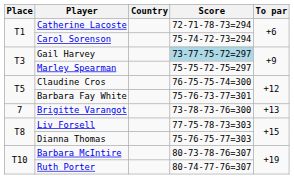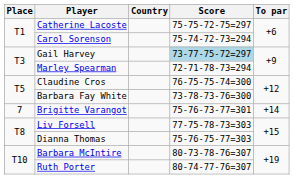 <table class="wikitable" style="font-size:95%;">
 <tr>
 <th>Place</th>
 <th>Player</th>
 <th>Country</th>
 <th>Score</th>
 <th>To par</th>
 </tr>
 <tr>
 <td rowspan=2 align=center>T1</td>
 <td><a href='#'>Catherine Lacoste</a></td>
 <td></td>
-<td>72-71-78-73=294</td>
+<td>75-75-72-75=297</td>
 <td rowspan=2 align=center>+6</td>
 </tr>
 <tr>
 <td><a href='#'>Carol Sorenson</a></td>
 <td></td>
 <td>75-74-72-73=294</td>
 </tr>
 <tr>
 <td rowspan=2 align=center>T3</td>
 <td>Gail Harvey</td>
 <td></td>
 <td style="background: lightblue;">73-77-75-72=297</td>
 <td rowspan=2 align=center>+9</td>
 </tr>
 <tr>
 <td><a href='#'>Marley Spearman</a></td>
 <td></td>
-<td>75-75-72-75=297</td>
+<td>72-71-78-73=294</td>
 </tr>
 <tr>
 <td rowspan=2 align=center>T5</td>
 <td>Claudine Cros</td>
 <td></td>
 <td>76-75-75-74=300</td>
 <td rowspan=2 align=center>+12</td>
 </tr>
 <tr>
 <td>Barbara Fay White</td>
 <td></td>
-<td>75-76-73-77=301</td>
+<td>73-78-73-76=300</td>
 </tr>
 <tr>
 <td align=center>7</td>
 <td><a href='#'>Brigitte Varangot</a></td>
 <td></td>
-<td>73-78-73-76=300</td>
-<td align="center">+13</td>
+<td>75-76-73-77=301</td>
+<td align="center">+14</td>
 </tr>
 <tr>
 <td rowspan=2 align=center>T8</td>
 <td><a href='#'>Liv Forsell</a></td>
 <td></td>
 <td>77-75-78-73=303</td>
 <td rowspan=2 align=center>+15</td>
 </tr>
 <tr>
 <td>Dianna Thomas</td>
 <td></td>
 <td>75-76-75-77=303</td>
 </tr>
 <tr>
 <td rowspan=2 align=center>T10</td>
 <td><a href='#'>Barbara McIntire</a></td>
 <td></td>
 <td>80-73-78-76=307</td>
 <td rowspan=2 align=center>+19</td>
 </tr>
 <tr>
 <td><a href='#'>Ruth Porter</a></td>
 <td></td>
 <td>80-74-77-76=307</td>
 </tr>
 </table>
